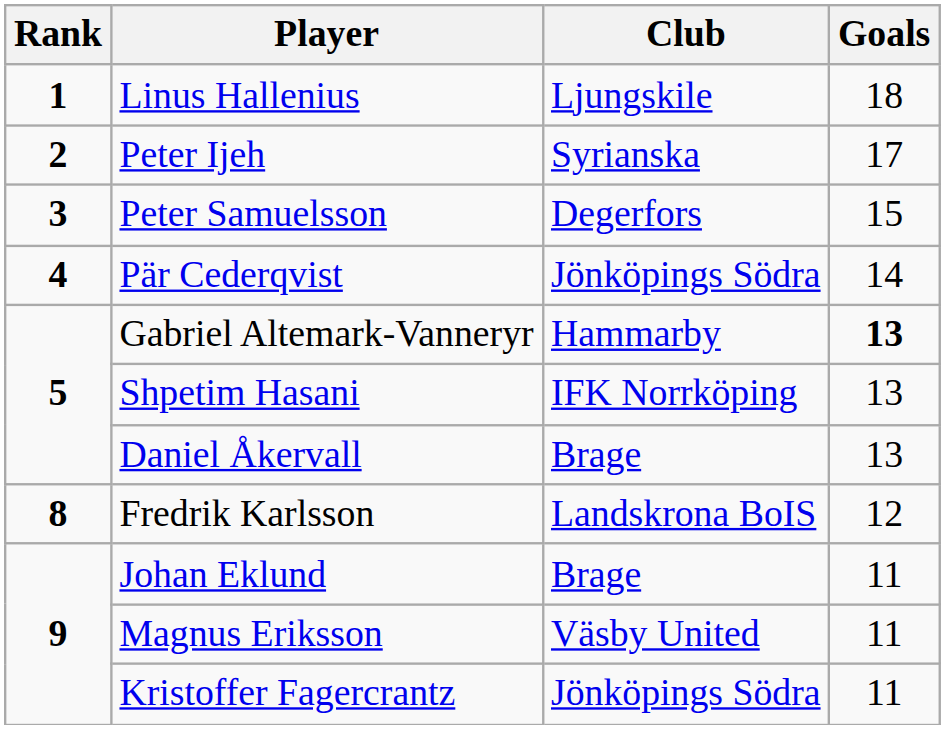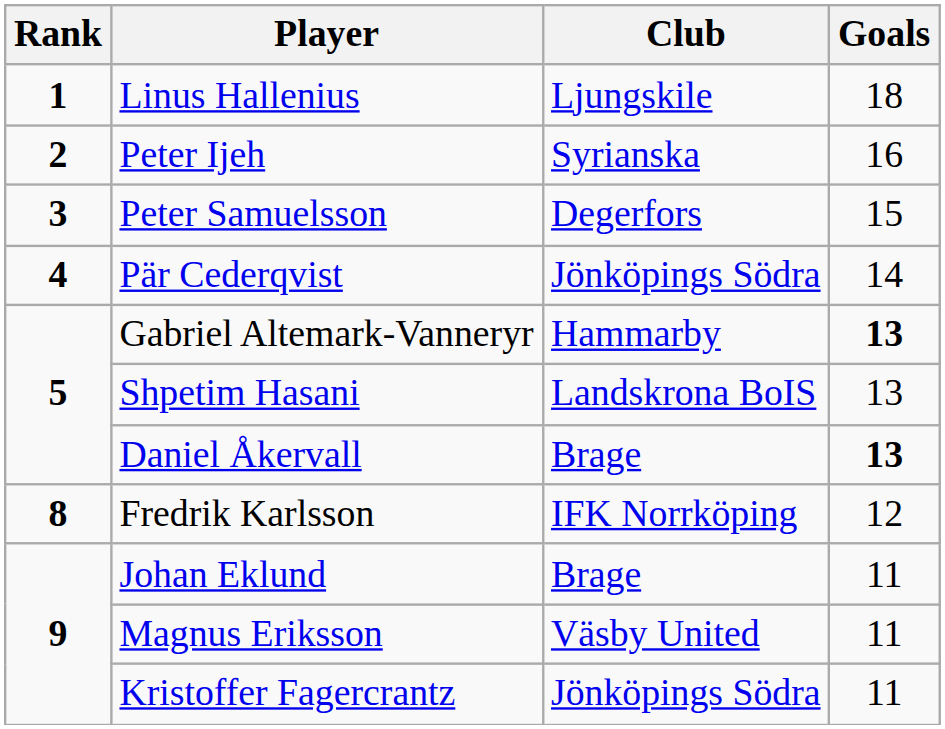 <table class="wikitable" style="text-align:center">
 <tr>
 <th>Rank</th>
 <th>Player</th>
 <th>Club</th>
 <th>Goals</th>
 </tr>
 <tr>
 <td rowspan="1"><strong>1</strong></td>
 <td align="left"> <a href='#'>Linus Hallenius</a></td>
 <td align="left"><a href='#'>Ljungskile</a></td>
 <td>18</td>
 </tr>
 <tr>
 <td rowspan="1"><strong>2</strong></td>
 <td align="left"> <a href='#'>Peter Ijeh</a></td>
 <td align="left"><a href='#'>Syrianska</a></td>
-<td>17</td>
+<td>16</td>
 </tr>
 <tr>
 <td rowspan="1"><strong>3</strong></td>
 <td align="left"> <a href='#'>Peter Samuelsson</a></td>
 <td align="left"><a href='#'>Degerfors</a></td>
 <td>15</td>
 </tr>
 <tr>
 <td rowspan="1"><strong>4</strong></td>
 <td align="left"> <a href='#'>Pär Cederqvist</a></td>
 <td align="left"><a href='#'>Jönköpings Södra</a></td>
 <td>14</td>
 </tr>
 <tr>
 <td rowspan="3"><strong>5</strong></td>
 <td align="left"> Gabriel Altemark-Vanneryr</td>
 <td align="left"><a href='#'>Hammarby</a></td>
 <td><strong>13</strong></td>
 </tr>
 <tr>
 <td align="left"> <a href='#'>Shpetim Hasani</a></td>
-<td align="left"><a href='#'>IFK Norrköping</a></td>
+<td align="left"><a href='#'>Landskrona BoIS</a></td>
 <td>13</td>
 </tr>
 <tr>
 <td align="left"> <a href='#'>Daniel Åkervall</a></td>
 <td align="left"><a href='#'>Brage</a></td>
-<td>13</td>
+<td><strong>13</strong></td>
 </tr>
 <tr>
 <td rowspan="1"><strong>8</strong></td>
 <td align="left"> Fredrik Karlsson</td>
-<td align="left"><a href='#'>Landskrona BoIS</a></td>
+<td align="left"><a href='#'>IFK Norrköping</a></td>
 <td>12</td>
 </tr>
 <tr>
 <td rowspan="3"><strong>9</strong></td>
 <td align="left"> <a href='#'>Johan Eklund</a></td>
 <td align="left"><a href='#'>Brage</a></td>
 <td>11</td>
 </tr>
 <tr>
 <td align="left"> <a href='#'>Magnus Eriksson</a></td>
 <td align="left"><a href='#'>Väsby United</a></td>
 <td>11</td>
 </tr>
 <tr>
 <td align="left"> <a href='#'>Kristoffer Fagercrantz</a></td>
 <td align="left"><a href='#'>Jönköpings Södra</a></td>
 <td>11</td>
 </tr>
 </table>
